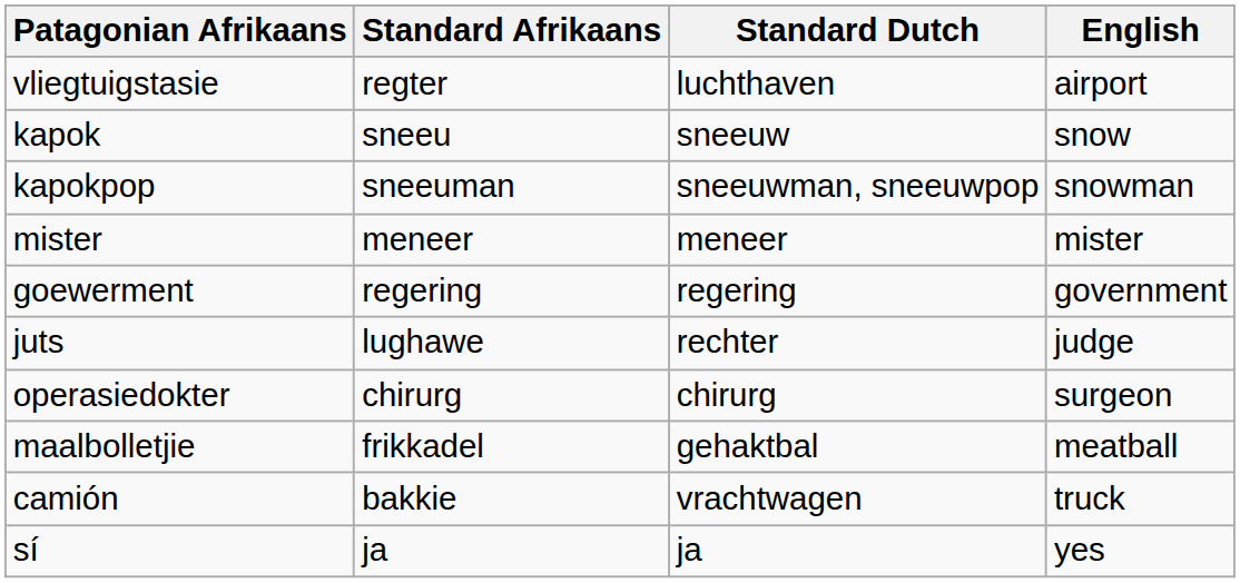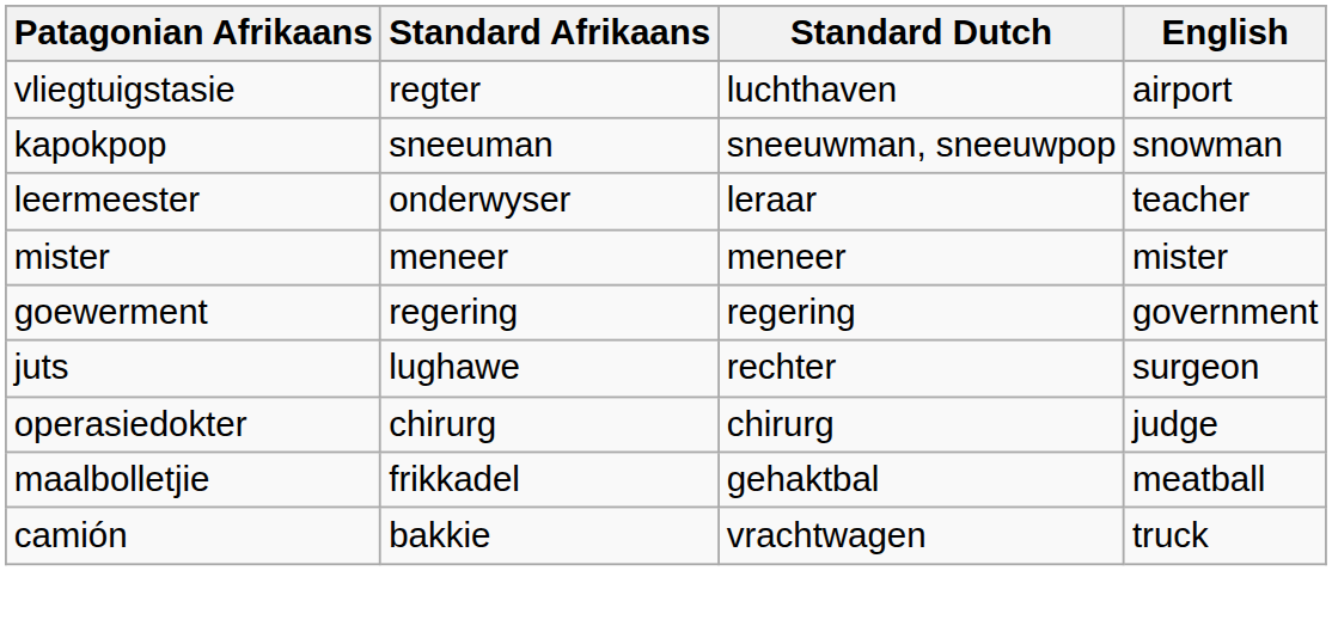 <table class="wikitable">
 <tr>
 <th>Patagonian Afrikaans</th>
 <th>Standard Afrikaans</th>
 <th>Standard Dutch</th>
 <th>English</th>
 </tr>
 <tr>
 <td>vliegtuigstasie</td>
 <td>regter</td>
 <td>luchthaven</td>
 <td>airport</td>
 </tr>
 <tr>
-<td>kapok</td>
-<td>sneeu</td>
-<td>sneeuw</td>
-<td>snow</td>
-</tr>
-<tr>
 <td>kapokpop</td>
 <td>sneeuman</td>
 <td>sneeuwman, sneeuwpop</td>
 <td>snowman</td>
+</tr>
+<tr>
+<td>leermeester</td>
+<td>onderwyser</td>
+<td>leraar</td>
+<td>teacher</td>
 </tr>
 <tr>
 <td>mister</td>
 <td>meneer</td>
 <td>meneer</td>
 <td>mister</td>
 </tr>
 <tr>
 <td>goewerment</td>
 <td>regering</td>
 <td>regering</td>
 <td>government</td>
 </tr>
 <tr>
 <td>juts</td>
 <td>lughawe</td>
 <td>rechter</td>
-<td>judge</td>
+<td>surgeon</td>
 </tr>
 <tr>
 <td>operasiedokter</td>
 <td>chirurg</td>
 <td>chirurg</td>
-<td>surgeon</td>
+<td>judge</td>
 </tr>
 <tr>
 <td>maalbolletjie</td>
 <td>frikkadel</td>
 <td>gehaktbal</td>
 <td>meatball</td>
 </tr>
 <tr>
 <td>camión</td>
 <td>bakkie</td>
 <td>vrachtwagen</td>
 <td>truck</td>
 </tr>
-<tr>
-<td>sí</td>
-<td>ja</td>
-<td>ja</td>
-<td>yes</td>
-</tr>
 </table>
